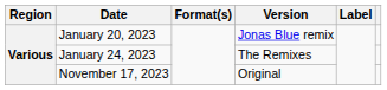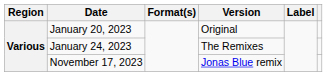 <table class="wikitable plainrowheaders">
 <tr>
 <th scope="col">Region</th>
 <th scope="col">Date</th>
 <th scope="col">Format(s)</th>
 <th scope="col">Version</th>
 <th scope="col">Label</th>
 <th scope="col"></th>
 </tr>
 <tr>
 <th scope="row" rowspan="3">Various</th>
 <td>January 20, 2023</td>
 <td rowspan="3"></td>
-<td><a href='#'>Jonas Blue</a> remix</td>
+<td>Original</td>
 <td rowspan="3"></td>
 <td style="text-align:center;"></td>
 </tr>
 <tr>
 <td>January 24, 2023</td>
 <td>The Remixes</td>
 <td style="text-align:center;"></td>
 </tr>
 <tr>
 <td>November 17, 2023</td>
-<td>Original</td>
+<td><a href='#'>Jonas Blue</a> remix</td>
 <td style="text-align:center;"></td>
 </tr>
 </table>
